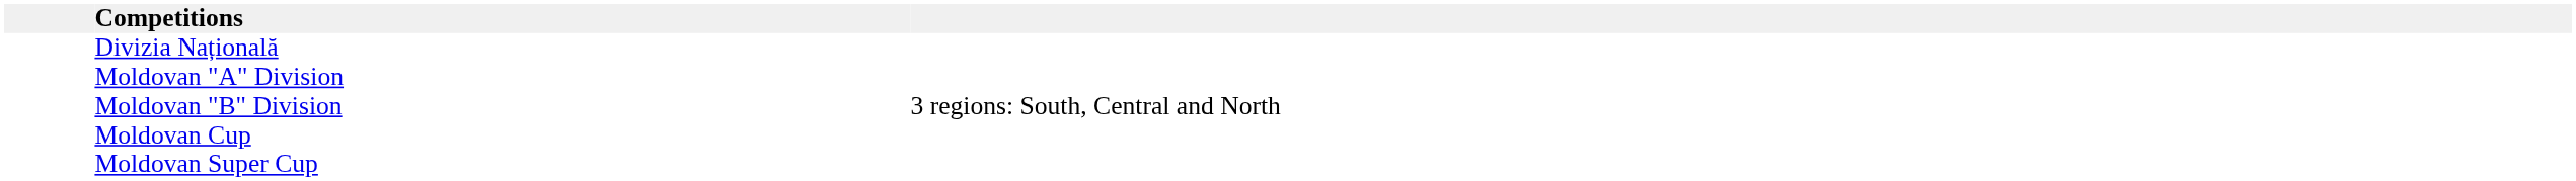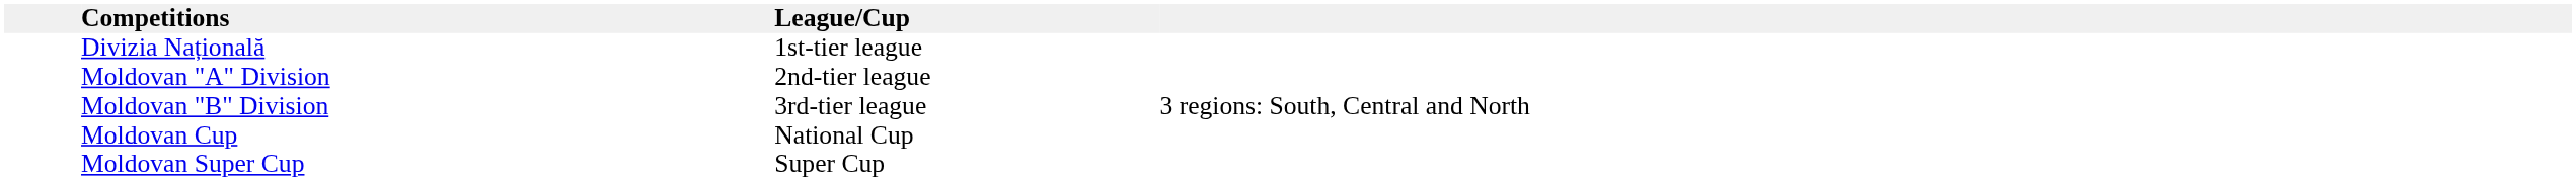 <table width="100%" cellspacing="0" cellpadding="0">
 <tr bgcolor="F0F0F0">
 <th width="3%" align="left"></th>
 <th width="27%" align="left">Competitions</th>
+<th width="15%" align="left">League/Cup</th>
 <th width="55%" align="left"></th>
 </tr>
 <tr>
 <td></td>
 <td><a href='#'>Divizia Națională</a></td>
+<td>1st-tier league</td>
 <td></td>
 </tr>
 <tr>
 <td></td>
 <td><a href='#'>Moldovan "A" Division</a></td>
+<td>2nd-tier league</td>
 <td></td>
 </tr>
 <tr>
 <td></td>
 <td><a href='#'>Moldovan "B" Division</a></td>
+<td>3rd-tier league</td>
 <td>3 regions: South, Central and North</td>
 </tr>
 <tr>
 <td></td>
 <td><a href='#'>Moldovan Cup</a></td>
+<td>National Cup</td>
 <td></td>
 </tr>
 <tr>
 <td></td>
 <td><a href='#'>Moldovan Super Cup</a></td>
+<td>Super Cup</td>
 <td></td>
 </tr>
 </table>
